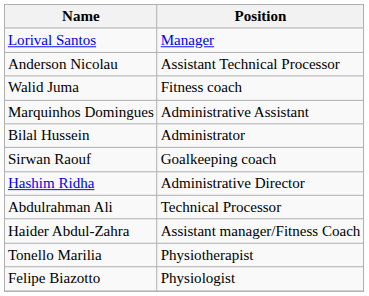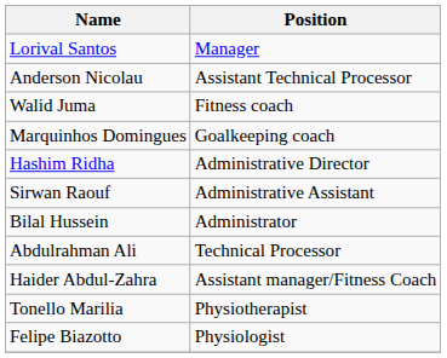 <table class="wikitable">
 <tr>
 <th>Name</th>
 <th>Position</th>
 </tr>
 <tr>
 <td> <a href='#'>Lorival Santos</a></td>
 <td><a href='#'>Manager</a></td>
 </tr>
 <tr>
 <td> Anderson Nicolau</td>
 <td>Assistant Technical Processor</td>
 </tr>
 <tr>
 <td> Walid Juma</td>
 <td>Fitness coach</td>
 </tr>
 <tr>
 <td> Marquinhos Domingues</td>
+<td>Goalkeeping coach</td>
+</tr>
+<tr>
+<td> <a href='#'>Hashim Ridha</a></td>
+<td>Administrative Director</td>
+</tr>
+<tr>
+<td> Sirwan Raouf</td>
 <td>Administrative Assistant</td>
 </tr>
 <tr>
 <td> Bilal Hussein</td>
 <td>Administrator</td>
-</tr>
-<tr>
-<td> Sirwan Raouf</td>
-<td>Goalkeeping coach</td>
-</tr>
-<tr>
-<td> <a href='#'>Hashim Ridha</a></td>
-<td>Administrative Director</td>
 </tr>
 <tr>
 <td> Abdulrahman Ali</td>
 <td>Technical Processor</td>
 </tr>
 <tr>
 <td> Haider Abdul-Zahra</td>
 <td>Assistant manager/Fitness Coach</td>
 </tr>
 <tr>
 <td> Tonello Marilia</td>
 <td>Physiotherapist</td>
 </tr>
 <tr>
 <td> Felipe Biazotto</td>
 <td>Physiologist</td>
 </tr>
 <tr>
 </tr>
 </table>
